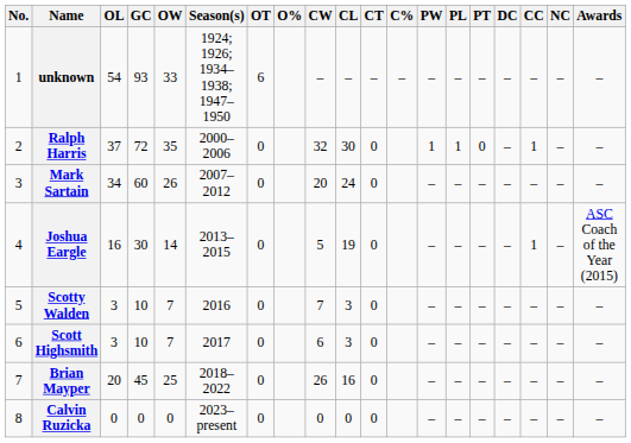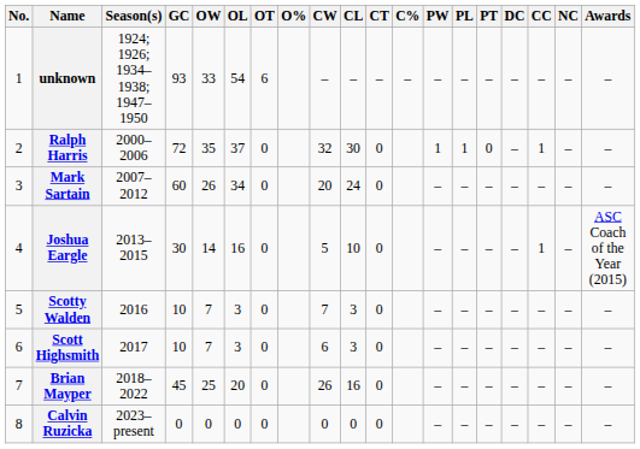 <table class="wikitable sortable plainrowheaders" style="text-align:center">
 <tr>
 <th scope="col" class="unsortable">No.</th>
 <th scope="col">Name</th>
-<th scope="col">OL</th>
+<th scope="col">Season(s)</th>
 <th scope="col">GC</th>
 <th scope="col">OW</th>
-<th scope="col">Season(s)</th>
+<th scope="col">OL</th>
 <th scope="col">OT</th>
 <th scope="col">O%</th>
 <th scope="col">CW</th>
 <th scope="col">CL</th>
 <th scope="col">CT</th>
 <th scope="col">C%</th>
 <th scope="col">PW</th>
 <th scope="col">PL</th>
 <th scope="col">PT</th>
 <th scope="col">DC</th>
 <th scope="col">CC</th>
 <th scope="col">NC</th>
 <th scope="col" class="unsortable">Awards</th>
 </tr>
 <tr>
 <td>1</td>
 <th scope="row">unknown</th>
-<td>54</td>
+<td>1924; 1926; 1934–1938; 1947–1950</td>
 <td>93</td>
 <td>33</td>
-<td>1924; 1926; 1934–1938; 1947–1950</td>
+<td>54</td>
 <td>6</td>
 <td></td>
 <td>–</td>
 <td>–</td>
 <td>–</td>
 <td>–</td>
 <td>–</td>
 <td>–</td>
 <td>–</td>
 <td>–</td>
 <td>–</td>
 <td>–</td>
 <td>–</td>
 </tr>
 <tr>
 <td>2</td>
 <th scope="row"><a href='#'>Ralph Harris</a></th>
-<td>37</td>
+<td>2000–2006</td>
 <td>72</td>
 <td>35</td>
-<td>2000–2006</td>
+<td>37</td>
 <td>0</td>
 <td></td>
 <td>32</td>
 <td>30</td>
 <td>0</td>
 <td></td>
 <td>1</td>
 <td>1</td>
 <td>0</td>
 <td>–</td>
 <td>1</td>
 <td>–</td>
 <td>–</td>
 </tr>
 <tr>
 <td>3</td>
 <th scope="row"><a href='#'>Mark Sartain</a></th>
-<td>34</td>
+<td>2007–2012</td>
 <td>60</td>
 <td>26</td>
-<td>2007–2012</td>
+<td>34</td>
 <td>0</td>
 <td></td>
 <td>20</td>
 <td>24</td>
 <td>0</td>
 <td></td>
 <td>–</td>
 <td>–</td>
 <td>–</td>
 <td>–</td>
 <td>–</td>
 <td>–</td>
 <td>–</td>
 </tr>
 <tr>
 <td>4</td>
 <th scope="row"><a href='#'>Joshua Eargle</a></th>
-<td>16</td>
+<td>2013–2015</td>
 <td>30</td>
 <td>14</td>
-<td>2013–2015</td>
+<td>16</td>
 <td>0</td>
 <td></td>
 <td>5</td>
-<td>19</td>
+<td>10</td>
 <td>0</td>
 <td></td>
 <td>–</td>
 <td>–</td>
 <td>–</td>
 <td>–</td>
 <td>1</td>
 <td>–</td>
 <td><a href='#'>ASC</a> Coach of the Year (2015)</td>
 </tr>
 <tr>
 <td>5</td>
 <th scope="row"><a href='#'>Scotty Walden</a></th>
-<td>3</td>
+<td>2016</td>
 <td>10</td>
 <td>7</td>
-<td>2016</td>
+<td>3</td>
 <td>0</td>
 <td></td>
 <td>7</td>
 <td>3</td>
 <td>0</td>
 <td></td>
 <td>–</td>
 <td>–</td>
 <td>–</td>
 <td>–</td>
 <td>–</td>
 <td>–</td>
 <td>–</td>
 </tr>
 <tr>
 <td>6</td>
 <th scope="row"><a href='#'>Scott Highsmith</a></th>
-<td>3</td>
+<td>2017</td>
 <td>10</td>
 <td>7</td>
-<td>2017</td>
+<td>3</td>
 <td>0</td>
 <td></td>
 <td>6</td>
 <td>3</td>
 <td>0</td>
 <td></td>
 <td>–</td>
 <td>–</td>
 <td>–</td>
 <td>–</td>
 <td>–</td>
 <td>–</td>
 <td>–</td>
 </tr>
 <tr>
 <td>7</td>
 <th scope="row"><a href='#'>Brian Mayper</a></th>
-<td>20</td>
+<td>2018–2022</td>
 <td>45</td>
 <td>25</td>
-<td>2018–2022</td>
+<td>20</td>
 <td>0</td>
 <td></td>
 <td>26</td>
 <td>16</td>
 <td>0</td>
 <td></td>
 <td>–</td>
 <td>–</td>
 <td>–</td>
 <td>–</td>
 <td>–</td>
 <td>–</td>
 <td>–</td>
 </tr>
 <tr>
 <td>8</td>
 <th scope="row"><a href='#'>Calvin Ruzicka</a></th>
+<td>2023–present</td>
 <td>0</td>
 <td>0</td>
 <td>0</td>
-<td>2023–present</td>
 <td>0</td>
 <td></td>
 <td>0</td>
 <td>0</td>
 <td>0</td>
 <td></td>
 <td>–</td>
 <td>–</td>
 <td>–</td>
 <td>–</td>
 <td>–</td>
 <td>–</td>
 <td>–</td>
 </tr>
 </table>
